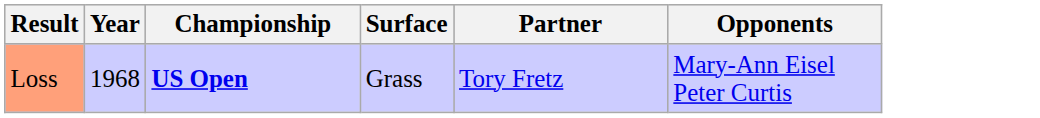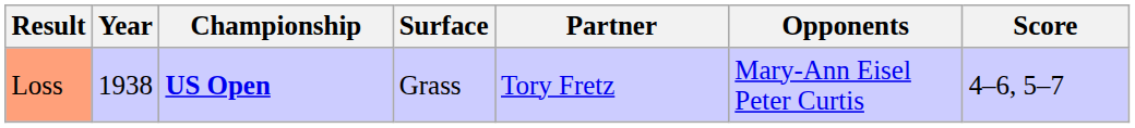 <table class="sortable wikitable">
 <tr>
 <th style="width:40px">Result</th>
 <th style="width:30px">Year</th>
 <th style="width:130px">Championship</th>
 <th style="width:50px">Surface</th>
 <th style="width:130px">Partner</th>
 <th style="width:130px">Opponents</th>
+<th style="width:90px" class="unsortable">Score</th>
 </tr>
 <tr style="background:#ccf;">
 <td style="background:#ffa07a;">Loss</td>
-<td>1968</td>
+<td>1938</td>
 <td><strong><a href='#'>US Open</a></strong></td>
 <td>Grass</td>
 <td> <a href='#'>Tory Fretz</a></td>
 <td> <a href='#'>Mary-Ann Eisel</a> <br>  <a href='#'>Peter Curtis</a></td>
+<td>4–6, 5–7</td>
 </tr>
 </table>
